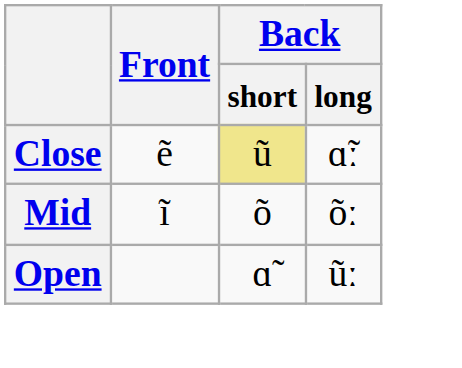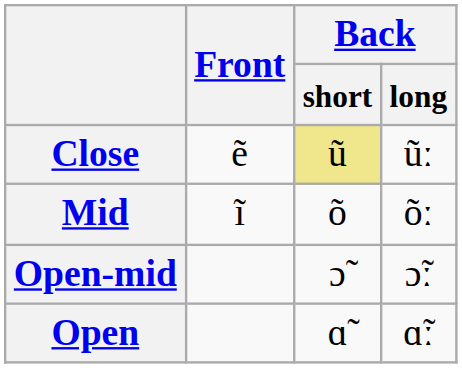 <table class="wikitable" style="text-align:center">
 <tr>
 <th rowspan="2"></th>
 <th rowspan="2"><a href='#'>Front</a></th>
 <th colspan="2"><a href='#'>Back</a></th>
 </tr>
 <tr>
 <th><small>short</small></th>
 <th><small>long</small></th>
 </tr>
 <tr align="center">
 <th><a href='#'>Close</a></th>
 <td>ẽ</td>
 <td style="background: khaki;">ũ</td>
-<td>ɑ̃ː</td>
+<td>ũː</td>
 </tr>
 <tr>
 <th><a href='#'>Mid</a></th>
 <td>ĩ</td>
 <td>õ</td>
 <td>õː</td>
 </tr>
+<tr>
+<th><a href='#'>Open-mid</a></th>
+<td></td>
+<td>ɔ̃</td>
+<td>ɔ̃ː</td>
+</tr>
 <tr align="center">
 <th><a href='#'>Open</a></th>
 <td></td>
 <td>ɑ̃</td>
-<td>ũː</td>
+<td>ɑ̃ː</td>
 </tr>
 </table>
